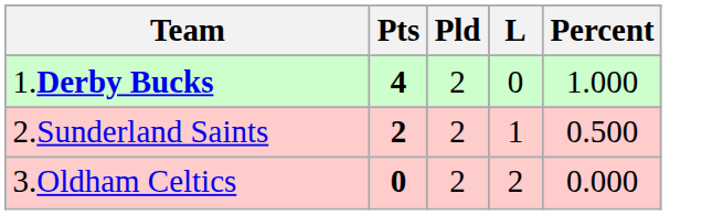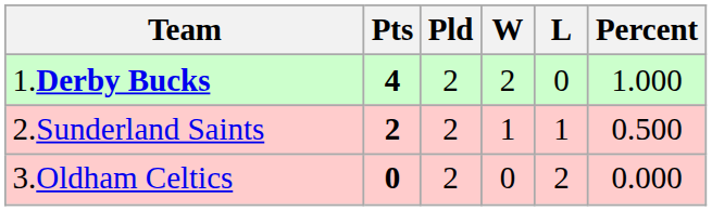 <table class="wikitable" style="text-align: center;">
 <tr>
 <th width="175">Team</th>
 <th width="20" abbr="Points">Pts</th>
 <th width="20" abbr="Played">Pld</th>
+<th width="20" abbr="Won">W</th>
 <th width="20" abbr="Lost">L</th>
 <th width="20" abbr="Percentage">Percent</th>
 </tr>
 <tr style="background: #ccffcc;">
 <td style="text-align:left;">1.<strong><a href='#'>Derby Bucks</a></strong></td>
 <td><strong>4</strong></td>
+<td>2</td>
 <td>2</td>
 <td>0</td>
 <td>1.000</td>
 </tr>
 <tr style="background: #ffcccc;">
 <td style="text-align:left;">2.<a href='#'>Sunderland Saints</a></td>
 <td><strong>2</strong></td>
 <td>2</td>
 <td>1</td>
+<td>1</td>
 <td>0.500</td>
 </tr>
 <tr style="background: #ffcccc;">
 <td style="text-align:left;">3.<a href='#'>Oldham Celtics</a></td>
 <td><strong>0</strong></td>
 <td>2</td>
+<td>0</td>
 <td>2</td>
 <td>0.000</td>
 </tr>
 </table>
